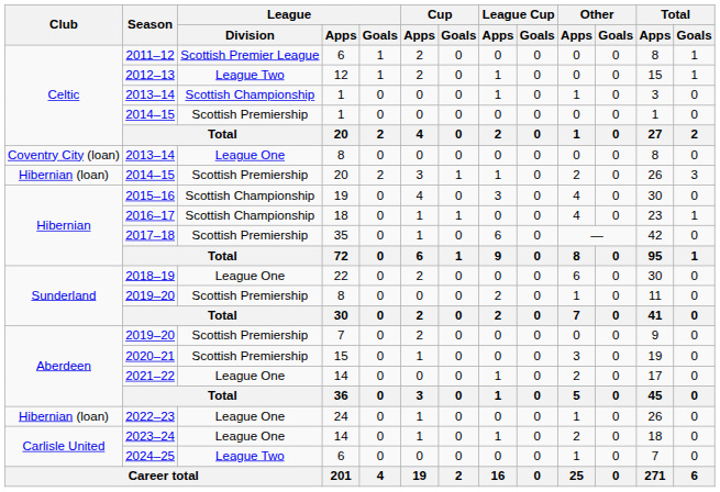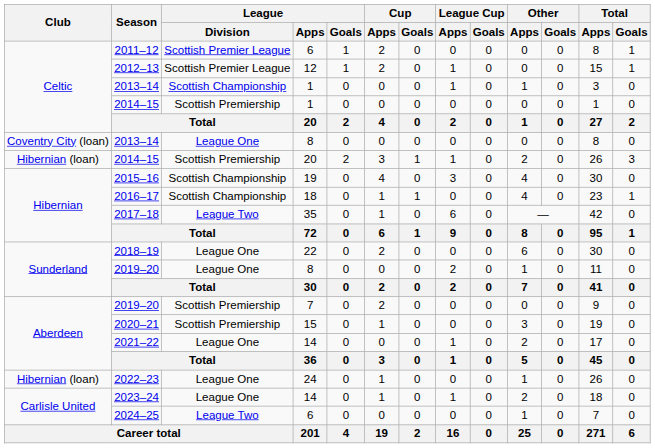 <table class="wikitable" style="text-align:center">
 <tr>
 <th rowspan="2">Club</th>
 <th rowspan="2">Season</th>
 <th colspan="3">League</th>
 <th colspan="2">Cup</th>
 <th colspan="2">League Cup</th>
 <th colspan="2">Other</th>
 <th colspan="2">Total</th>
 </tr>
 <tr>
 <th>Division</th>
 <th>Apps</th>
 <th>Goals</th>
 <th>Apps</th>
 <th>Goals</th>
 <th>Apps</th>
 <th>Goals</th>
 <th>Apps</th>
 <th>Goals</th>
 <th>Apps</th>
 <th>Goals</th>
 </tr>
 <tr>
 <td rowspan="5"><a href='#'>Celtic</a></td>
 <td><a href='#'>2011–12</a></td>
 <td><a href='#'>Scottish Premier League</a></td>
 <td>6</td>
 <td>1</td>
 <td>2</td>
 <td>0</td>
 <td>0</td>
 <td>0</td>
 <td>0</td>
 <td>0</td>
 <td>8</td>
 <td>1</td>
 </tr>
 <tr>
 <td><a href='#'>2012–13</a></td>
-<td><a href='#'>League Two</a></td>
+<td>Scottish Premier League</td>
 <td>12</td>
 <td>1</td>
 <td>2</td>
 <td>0</td>
 <td>1</td>
 <td>0</td>
 <td>0</td>
 <td>0</td>
 <td>15</td>
 <td>1</td>
 </tr>
 <tr>
 <td><a href='#'>2013–14</a></td>
 <td><a href='#'>Scottish Championship</a></td>
 <td>1</td>
 <td>0</td>
 <td>0</td>
 <td>0</td>
 <td>1</td>
 <td>0</td>
 <td>1</td>
 <td>0</td>
 <td>3</td>
 <td>0</td>
 </tr>
 <tr>
 <td><a href='#'>2014–15</a></td>
 <td>Scottish Premiership</td>
 <td>1</td>
 <td>0</td>
 <td>0</td>
 <td>0</td>
 <td>0</td>
 <td>0</td>
 <td>0</td>
 <td>0</td>
 <td>1</td>
 <td>0</td>
 </tr>
 <tr>
 <th colspan="2">Total</th>
 <th>20</th>
 <th>2</th>
 <th>4</th>
 <th>0</th>
 <th>2</th>
 <th>0</th>
 <th>1</th>
 <th>0</th>
 <th>27</th>
 <th>2</th>
 </tr>
 <tr>
 <td><a href='#'>Coventry City</a> (loan)</td>
 <td><a href='#'>2013–14</a></td>
 <td><a href='#'>League One</a></td>
 <td>8</td>
 <td>0</td>
 <td>0</td>
 <td>0</td>
 <td>0</td>
 <td>0</td>
 <td>0</td>
 <td>0</td>
 <td>8</td>
 <td>0</td>
 </tr>
 <tr>
 <td><a href='#'>Hibernian</a> (loan)</td>
 <td><a href='#'>2014–15</a></td>
 <td>Scottish Premiership</td>
 <td>20</td>
 <td>2</td>
 <td>3</td>
 <td>1</td>
 <td>1</td>
 <td>0</td>
 <td>2</td>
 <td>0</td>
 <td>26</td>
 <td>3</td>
 </tr>
 <tr>
 <td rowspan=4><a href='#'>Hibernian</a></td>
 <td><a href='#'>2015–16</a></td>
 <td>Scottish Championship</td>
 <td>19</td>
 <td>0</td>
 <td>4</td>
 <td>0</td>
 <td>3</td>
 <td>0</td>
 <td>4</td>
 <td>0</td>
 <td>30</td>
 <td>0</td>
 </tr>
 <tr>
 <td><a href='#'>2016–17</a></td>
 <td>Scottish Championship</td>
 <td>18</td>
 <td>0</td>
 <td>1</td>
 <td>1</td>
 <td>0</td>
 <td>0</td>
 <td>4</td>
 <td>0</td>
 <td>23</td>
 <td>1</td>
 </tr>
 <tr>
 <td><a href='#'>2017–18</a></td>
-<td>Scottish Premiership</td>
+<td><a href='#'>League Two</a></td>
 <td>35</td>
 <td>0</td>
 <td>1</td>
 <td>0</td>
 <td>6</td>
 <td>0</td>
 <td colspan="2">—</td>
 <td>42</td>
 <td>0</td>
 </tr>
 <tr>
 <th colspan="2">Total</th>
 <th>72</th>
 <th>0</th>
 <th>6</th>
 <th>1</th>
 <th>9</th>
 <th>0</th>
 <th>8</th>
 <th>0</th>
 <th>95</th>
 <th>1</th>
 </tr>
 <tr>
 <td rowspan="3"><a href='#'>Sunderland</a></td>
 <td><a href='#'>2018–19</a></td>
 <td>League One</td>
 <td>22</td>
 <td>0</td>
 <td>2</td>
 <td>0</td>
 <td>0</td>
 <td>0</td>
 <td>6</td>
 <td>0</td>
 <td>30</td>
 <td>0</td>
 </tr>
 <tr>
 <td><a href='#'>2019–20</a></td>
-<td>Scottish Premiership</td>
+<td>League One</td>
 <td>8</td>
 <td>0</td>
 <td>0</td>
 <td>0</td>
 <td>2</td>
 <td>0</td>
 <td>1</td>
 <td>0</td>
 <td>11</td>
 <td>0</td>
 </tr>
 <tr>
 <th colspan="2">Total</th>
 <th>30</th>
 <th>0</th>
 <th>2</th>
 <th>0</th>
 <th>2</th>
 <th>0</th>
 <th>7</th>
 <th>0</th>
 <th>41</th>
 <th>0</th>
 </tr>
 <tr>
 <td rowspan=4><a href='#'>Aberdeen</a></td>
 <td><a href='#'>2019–20</a></td>
 <td>Scottish Premiership</td>
 <td>7</td>
 <td>0</td>
 <td>2</td>
 <td>0</td>
 <td>0</td>
 <td>0</td>
 <td>0</td>
 <td>0</td>
 <td>9</td>
 <td>0</td>
 </tr>
 <tr>
 <td><a href='#'>2020–21</a></td>
 <td>Scottish Premiership</td>
 <td>15</td>
 <td>0</td>
 <td>1</td>
 <td>0</td>
 <td>0</td>
 <td>0</td>
 <td>3</td>
 <td>0</td>
 <td>19</td>
 <td>0</td>
 </tr>
 <tr>
 <td><a href='#'>2021–22</a></td>
 <td>League One</td>
 <td>14</td>
 <td>0</td>
 <td>0</td>
 <td>0</td>
 <td>1</td>
 <td>0</td>
 <td>2</td>
 <td>0</td>
 <td>17</td>
 <td>0</td>
 </tr>
 <tr>
 <th colspan=2>Total</th>
 <th>36</th>
 <th>0</th>
 <th>3</th>
 <th>0</th>
 <th>1</th>
 <th>0</th>
 <th>5</th>
 <th>0</th>
 <th>45</th>
 <th>0</th>
 </tr>
 <tr>
 <td><a href='#'>Hibernian</a> (loan)</td>
 <td><a href='#'>2022–23</a></td>
 <td>League One</td>
 <td>24</td>
 <td>0</td>
 <td>1</td>
 <td>0</td>
 <td>0</td>
 <td>0</td>
 <td>1</td>
 <td>0</td>
 <td>26</td>
 <td>0</td>
 </tr>
 <tr>
 <td rowspan=2><a href='#'>Carlisle United</a></td>
 <td><a href='#'>2023–24</a></td>
 <td>League One</td>
 <td>14</td>
 <td>0</td>
 <td>1</td>
 <td>0</td>
 <td>1</td>
 <td>0</td>
 <td>2</td>
 <td>0</td>
 <td>18</td>
 <td>0</td>
 </tr>
 <tr>
 <td><a href='#'>2024–25</a></td>
 <td><a href='#'>League Two</a></td>
 <td>6</td>
 <td>0</td>
 <td>0</td>
 <td>0</td>
 <td>0</td>
 <td>0</td>
 <td>1</td>
 <td>0</td>
 <td>7</td>
 <td>0</td>
 </tr>
 <tr>
 <th colspan="3">Career total</th>
 <th>201</th>
 <th>4</th>
 <th>19</th>
 <th>2</th>
 <th>16</th>
 <th>0</th>
 <th>25</th>
 <th>0</th>
 <th>271</th>
 <th>6</th>
 </tr>
 </table>
